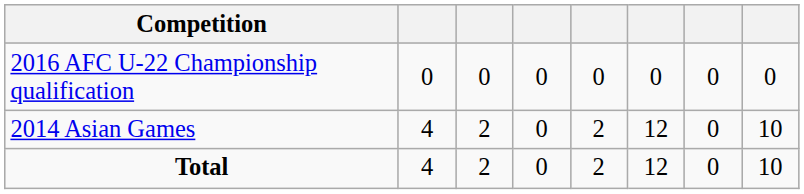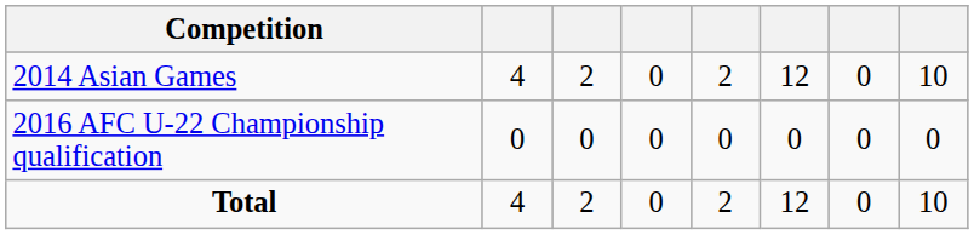 <table class="wikitable" style="text-align: center;">
 <tr>
 <th width=250>Competition</th>
 <th width=30></th>
 <th width=30></th>
 <th width=30></th>
 <th width=30></th>
 <th width=30></th>
 <th width=30></th>
 <th width=30></th>
 </tr>
 <tr>
+<td align="left"><a href='#'>2014 Asian Games</a></td>
+<td>4</td>
+<td>2</td>
+<td>0</td>
+<td>2</td>
+<td>12</td>
+<td>0</td>
+<td>10</td>
+</tr>
+<tr>
 <td align="left"><a href='#'>2016 AFC U-22 Championship qualification</a></td>
 <td>0</td>
 <td>0</td>
 <td>0</td>
 <td>0</td>
 <td>0</td>
 <td>0</td>
 <td>0</td>
-</tr>
-<tr>
-<td align="left"><a href='#'>2014 Asian Games</a></td>
-<td>4</td>
-<td>2</td>
-<td>0</td>
-<td>2</td>
-<td>12</td>
-<td>0</td>
-<td>10</td>
 </tr>
 <tr>
 <td><strong>Total</strong></td>
 <td>4</td>
 <td>2</td>
 <td>0</td>
 <td>2</td>
 <td>12</td>
 <td>0</td>
 <td>10</td>
 </tr>
 </table>
